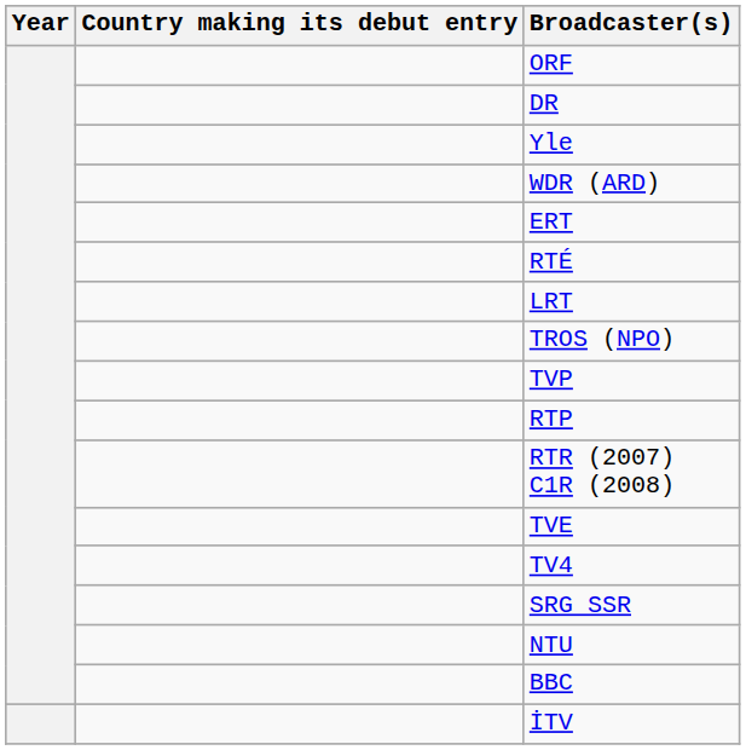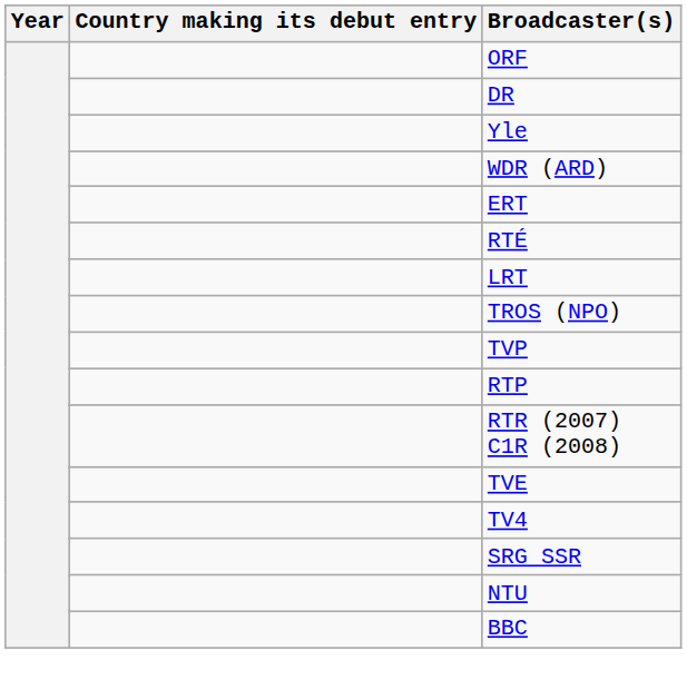 <table class="wikitable" style="font-size:94%">
 <tr>
 <th scope="col">Year</th>
 <th scope="col">Country making its debut entry</th>
 <th scope="col">Broadcaster(s)</th>
 </tr>
 <tr>
 <th scope="row" style="vertical-align:top;" rowspan="16"></th>
 <td></td>
 <td><a href='#'>ORF</a></td>
 </tr>
 <tr>
 <td></td>
 <td><a href='#'>DR</a></td>
 </tr>
 <tr>
 <td></td>
 <td><a href='#'>Yle</a></td>
 </tr>
 <tr>
 <td></td>
 <td><a href='#'>WDR</a> (<a href='#'>ARD</a>)</td>
 </tr>
 <tr>
 <td></td>
 <td><a href='#'>ERT</a></td>
 </tr>
 <tr>
 <td></td>
 <td><a href='#'>RTÉ</a></td>
 </tr>
 <tr>
 <td></td>
 <td><a href='#'>LRT</a></td>
 </tr>
 <tr>
 <td></td>
 <td><a href='#'>TROS</a> (<a href='#'>NPO</a>)</td>
 </tr>
 <tr>
 <td></td>
 <td><a href='#'>TVP</a></td>
 </tr>
 <tr>
 <td></td>
 <td><a href='#'>RTP</a></td>
 </tr>
 <tr>
 <td></td>
 <td><a href='#'>RTR</a> (2007)<br><a href='#'>C1R</a> (2008)</td>
 </tr>
 <tr>
 <td></td>
 <td><a href='#'>TVE</a></td>
 </tr>
 <tr>
 <td></td>
 <td><a href='#'>TV4</a></td>
 </tr>
 <tr>
 <td></td>
 <td><a href='#'>SRG SSR</a></td>
 </tr>
 <tr>
 <td></td>
 <td><a href='#'>NTU</a></td>
 </tr>
 <tr>
 <td></td>
 <td><a href='#'>BBC</a></td>
 </tr>
-<tr>
-<th scope="row" style="vertical-align:top;"></th>
-<td></td>
-<td><a href='#'>İTV</a></td>
-</tr>
 </table>
